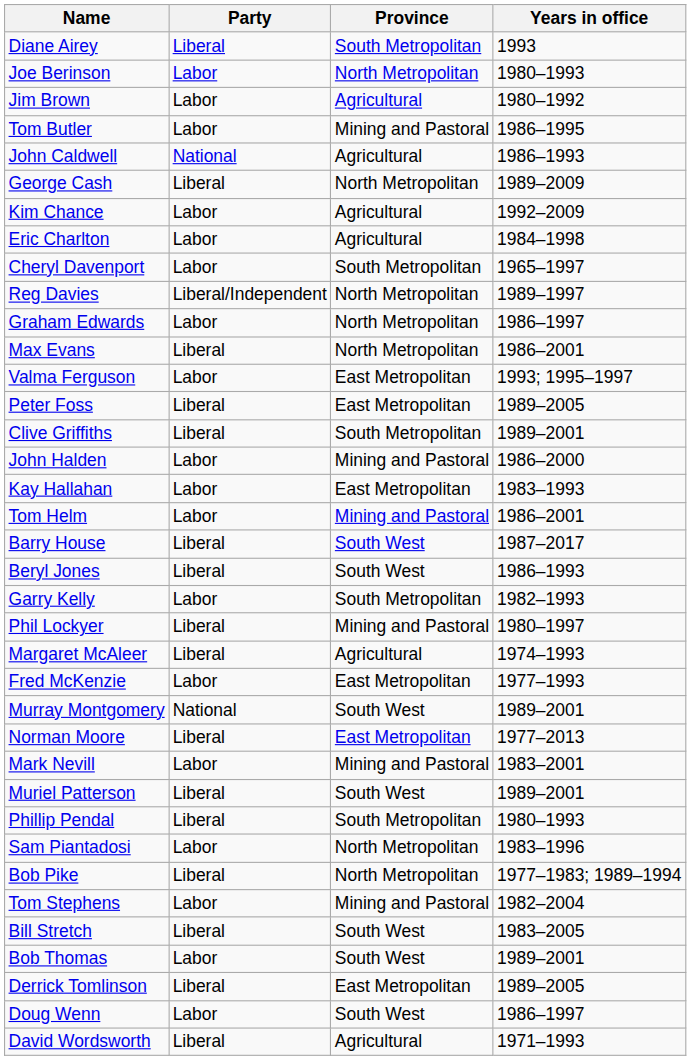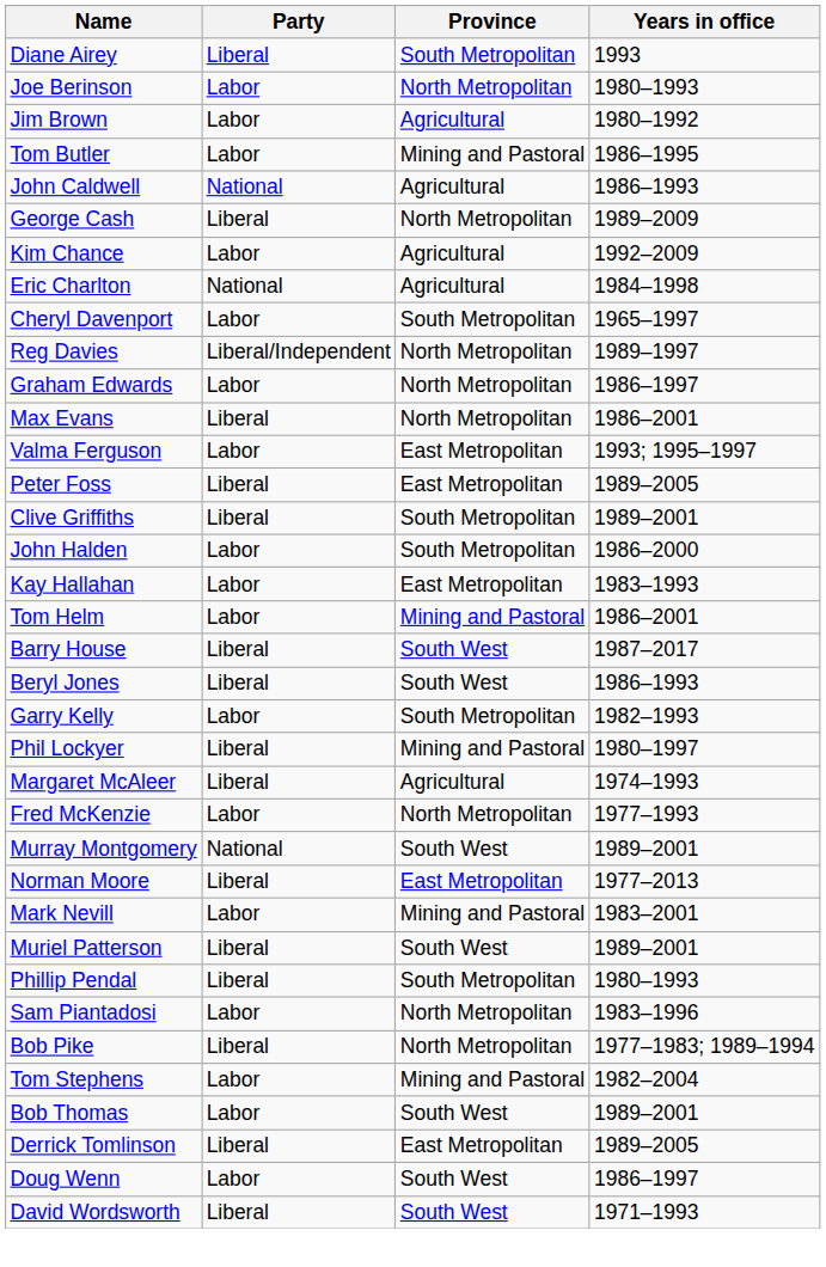 <table class="wikitable sortable">
 <tr>
 <th><strong>Name</strong></th>
 <th><strong>Party</strong></th>
 <th><strong>Province</strong></th>
 <th><strong>Years in office</strong></th>
 </tr>
 <tr>
 <td><a href='#'>Diane Airey</a></td>
 <td><a href='#'>Liberal</a></td>
 <td><a href='#'>South Metropolitan</a></td>
 <td>1993</td>
 </tr>
 <tr>
 <td><a href='#'>Joe Berinson</a></td>
 <td><a href='#'>Labor</a></td>
 <td><a href='#'>North Metropolitan</a></td>
 <td>1980–1993</td>
 </tr>
 <tr>
 <td><a href='#'>Jim Brown</a></td>
 <td>Labor</td>
 <td><a href='#'>Agricultural</a></td>
 <td>1980–1992</td>
 </tr>
 <tr>
 <td><a href='#'>Tom Butler</a></td>
 <td>Labor</td>
 <td>Mining and Pastoral</td>
 <td>1986–1995</td>
 </tr>
 <tr>
 <td><a href='#'>John Caldwell</a></td>
 <td><a href='#'>National</a></td>
 <td>Agricultural</td>
 <td>1986–1993</td>
 </tr>
 <tr>
 <td><a href='#'>George Cash</a></td>
 <td>Liberal</td>
 <td>North Metropolitan</td>
 <td>1989–2009</td>
 </tr>
 <tr>
 <td><a href='#'>Kim Chance</a></td>
 <td>Labor</td>
 <td>Agricultural</td>
 <td>1992–2009</td>
 </tr>
 <tr>
 <td><a href='#'>Eric Charlton</a></td>
-<td>Labor</td>
+<td>National</td>
 <td>Agricultural</td>
 <td>1984–1998</td>
 </tr>
 <tr>
 <td><a href='#'>Cheryl Davenport</a></td>
 <td>Labor</td>
 <td>South Metropolitan</td>
 <td>1965–1997</td>
 </tr>
 <tr>
 <td><a href='#'>Reg Davies</a></td>
 <td>Liberal/Independent</td>
 <td>North Metropolitan</td>
 <td>1989–1997</td>
 </tr>
 <tr>
 <td><a href='#'>Graham Edwards</a></td>
 <td>Labor</td>
 <td>North Metropolitan</td>
 <td>1986–1997</td>
 </tr>
 <tr>
 <td><a href='#'>Max Evans</a></td>
 <td>Liberal</td>
 <td>North Metropolitan</td>
 <td>1986–2001</td>
 </tr>
 <tr>
 <td><a href='#'>Valma Ferguson</a></td>
 <td>Labor</td>
 <td>East Metropolitan</td>
 <td>1993; 1995–1997</td>
 </tr>
 <tr>
 <td><a href='#'>Peter Foss</a></td>
 <td>Liberal</td>
 <td>East Metropolitan</td>
 <td>1989–2005</td>
 </tr>
 <tr>
 <td><a href='#'>Clive Griffiths</a></td>
 <td>Liberal</td>
 <td>South Metropolitan</td>
 <td>1989–2001</td>
 </tr>
 <tr>
 <td><a href='#'>John Halden</a></td>
 <td>Labor</td>
-<td>Mining and Pastoral</td>
+<td>South Metropolitan</td>
 <td>1986–2000</td>
 </tr>
 <tr>
 <td><a href='#'>Kay Hallahan</a></td>
 <td>Labor</td>
 <td>East Metropolitan</td>
 <td>1983–1993</td>
 </tr>
 <tr>
 <td><a href='#'>Tom Helm</a></td>
 <td>Labor</td>
 <td><a href='#'>Mining and Pastoral</a></td>
 <td>1986–2001</td>
 </tr>
 <tr>
 <td><a href='#'>Barry House</a></td>
 <td>Liberal</td>
 <td><a href='#'>South West</a></td>
 <td>1987–2017</td>
 </tr>
 <tr>
 <td><a href='#'>Beryl Jones</a></td>
 <td>Liberal</td>
 <td>South West</td>
 <td>1986–1993</td>
 </tr>
 <tr>
 <td><a href='#'>Garry Kelly</a></td>
 <td>Labor</td>
 <td>South Metropolitan</td>
 <td>1982–1993</td>
 </tr>
 <tr>
 <td><a href='#'>Phil Lockyer</a></td>
 <td>Liberal</td>
 <td>Mining and Pastoral</td>
 <td>1980–1997</td>
 </tr>
 <tr>
 <td><a href='#'>Margaret McAleer</a></td>
 <td>Liberal</td>
 <td>Agricultural</td>
 <td>1974–1993</td>
 </tr>
 <tr>
 <td><a href='#'>Fred McKenzie</a></td>
 <td>Labor</td>
-<td>East Metropolitan</td>
+<td>North Metropolitan</td>
 <td>1977–1993</td>
 </tr>
 <tr>
 <td><a href='#'>Murray Montgomery</a></td>
 <td>National</td>
 <td>South West</td>
 <td>1989–2001</td>
 </tr>
 <tr>
 <td><a href='#'>Norman Moore</a></td>
 <td>Liberal</td>
 <td><a href='#'>East Metropolitan</a></td>
 <td>1977–2013</td>
 </tr>
 <tr>
 <td><a href='#'>Mark Nevill</a></td>
 <td>Labor</td>
 <td>Mining and Pastoral</td>
 <td>1983–2001</td>
 </tr>
 <tr>
 <td><a href='#'>Muriel Patterson</a></td>
 <td>Liberal</td>
 <td>South West</td>
 <td>1989–2001</td>
 </tr>
 <tr>
 <td><a href='#'>Phillip Pendal</a></td>
 <td>Liberal</td>
 <td>South Metropolitan</td>
 <td>1980–1993</td>
 </tr>
 <tr>
 <td><a href='#'>Sam Piantadosi</a></td>
 <td>Labor</td>
 <td>North Metropolitan</td>
 <td>1983–1996</td>
 </tr>
 <tr>
 <td><a href='#'>Bob Pike</a></td>
 <td>Liberal</td>
 <td>North Metropolitan</td>
 <td>1977–1983; 1989–1994</td>
 </tr>
 <tr>
 <td><a href='#'>Tom Stephens</a></td>
 <td>Labor</td>
 <td>Mining and Pastoral</td>
 <td>1982–2004</td>
 </tr>
 <tr>
-<td><a href='#'>Bill Stretch</a></td>
-<td>Liberal</td>
-<td>South West</td>
-<td>1983–2005</td>
-</tr>
-<tr>
 <td><a href='#'>Bob Thomas</a></td>
 <td>Labor</td>
 <td>South West</td>
 <td>1989–2001</td>
 </tr>
 <tr>
 <td><a href='#'>Derrick Tomlinson</a></td>
 <td>Liberal</td>
 <td>East Metropolitan</td>
 <td>1989–2005</td>
 </tr>
 <tr>
 <td><a href='#'>Doug Wenn</a></td>
 <td>Labor</td>
 <td>South West</td>
 <td>1986–1997</td>
 </tr>
 <tr>
 <td><a href='#'>David Wordsworth</a></td>
 <td>Liberal</td>
-<td>Agricultural</td>
+<td><a href='#'>South West</a></td>
 <td>1971–1993</td>
 </tr>
 </table>
